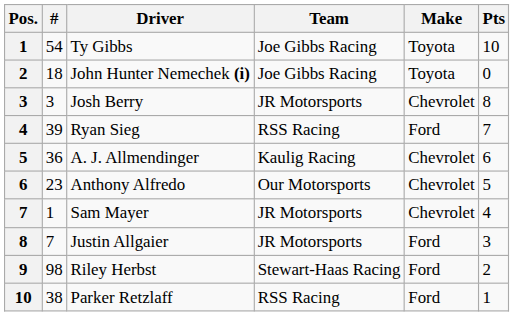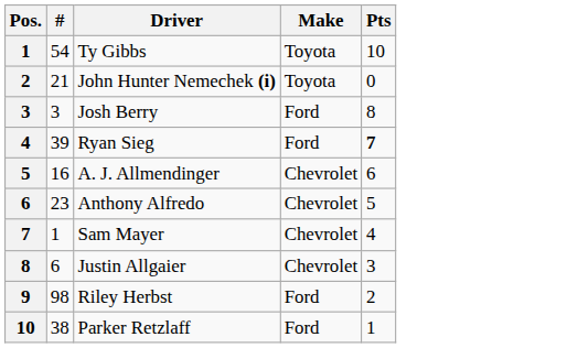 <table class="wikitable" style="font-size:95%">
 <tr>
 <th>Pos.</th>
 <th>#</th>
 <th>Driver</th>
-<th>Team</th>
 <th>Make</th>
 <th>Pts</th>
 </tr>
 <tr>
 <th>1</th>
 <td>54</td>
 <td>Ty Gibbs</td>
-<td>Joe Gibbs Racing</td>
 <td>Toyota</td>
 <td>10</td>
 </tr>
 <tr>
 <th>2</th>
-<td>18</td>
+<td>21</td>
 <td>John Hunter Nemechek <strong>(i)</strong></td>
-<td>Joe Gibbs Racing</td>
 <td>Toyota</td>
 <td>0</td>
 </tr>
 <tr>
 <th>3</th>
 <td>3</td>
 <td>Josh Berry</td>
-<td>JR Motorsports</td>
-<td>Chevrolet</td>
+<td>Ford</td>
 <td>8</td>
 </tr>
 <tr>
 <th>4</th>
 <td>39</td>
 <td>Ryan Sieg</td>
-<td>RSS Racing</td>
 <td>Ford</td>
-<td>7</td>
+<td><strong>7</strong></td>
 </tr>
 <tr>
 <th>5</th>
-<td>36</td>
+<td>16</td>
 <td>A. J. Allmendinger</td>
-<td>Kaulig Racing</td>
 <td>Chevrolet</td>
 <td>6</td>
 </tr>
 <tr>
 <th>6</th>
 <td>23</td>
 <td>Anthony Alfredo</td>
-<td>Our Motorsports</td>
 <td>Chevrolet</td>
 <td>5</td>
 </tr>
 <tr>
 <th>7</th>
 <td>1</td>
 <td>Sam Mayer</td>
-<td>JR Motorsports</td>
 <td>Chevrolet</td>
 <td>4</td>
 </tr>
 <tr>
 <th>8</th>
-<td>7</td>
+<td>6</td>
 <td>Justin Allgaier</td>
-<td>JR Motorsports</td>
-<td>Ford</td>
+<td>Chevrolet</td>
 <td>3</td>
 </tr>
 <tr>
 <th>9</th>
 <td>98</td>
 <td>Riley Herbst</td>
-<td>Stewart-Haas Racing</td>
 <td>Ford</td>
 <td>2</td>
 </tr>
 <tr>
 <th>10</th>
 <td>38</td>
 <td>Parker Retzlaff</td>
-<td>RSS Racing</td>
 <td>Ford</td>
 <td>1</td>
 </tr>
 </table>
